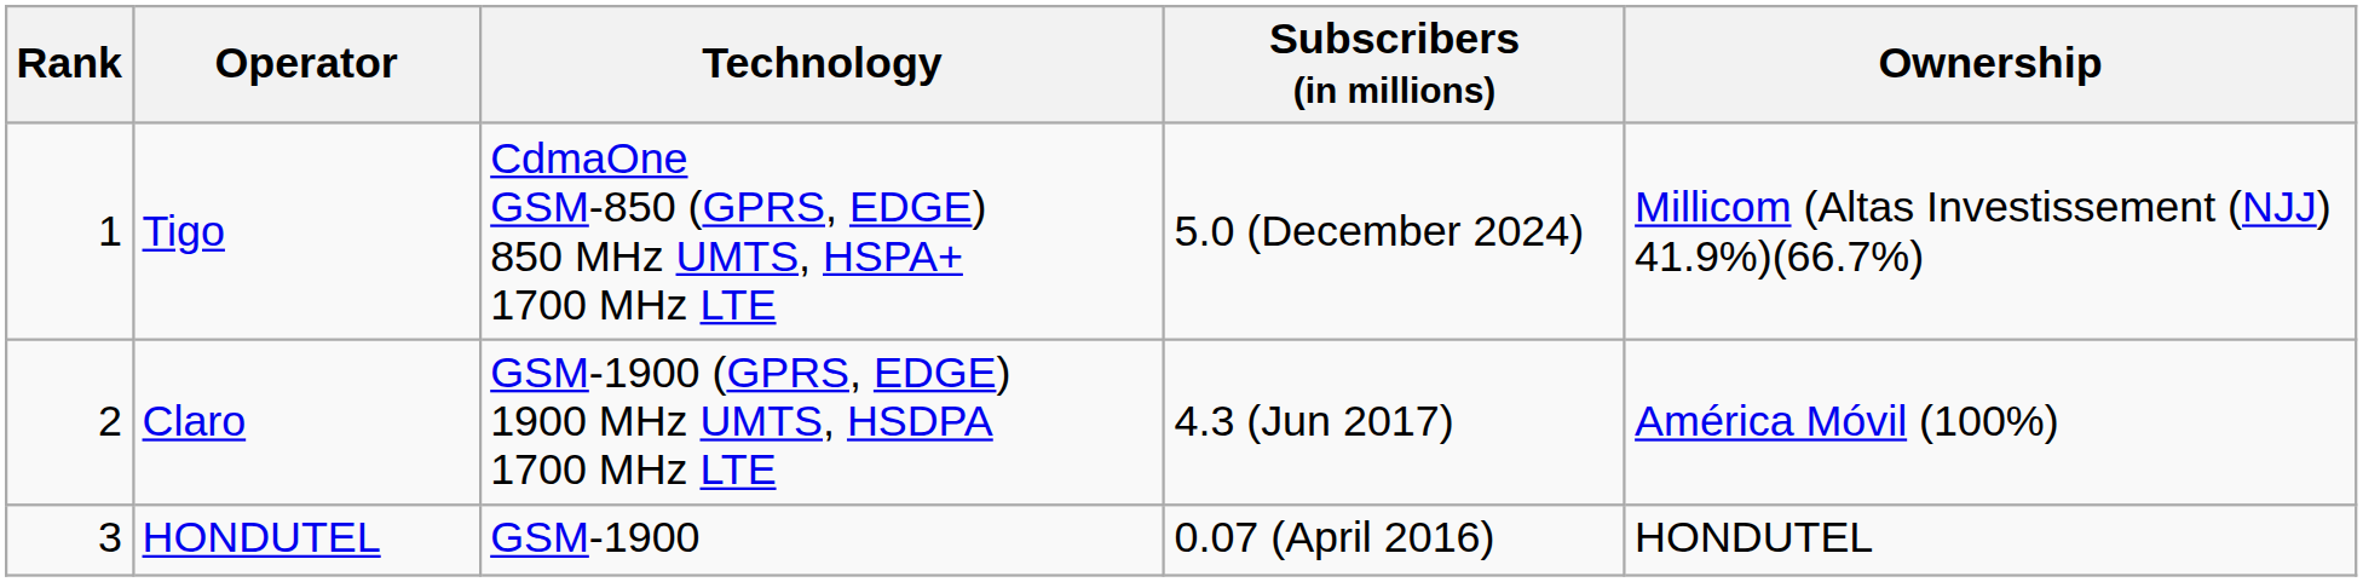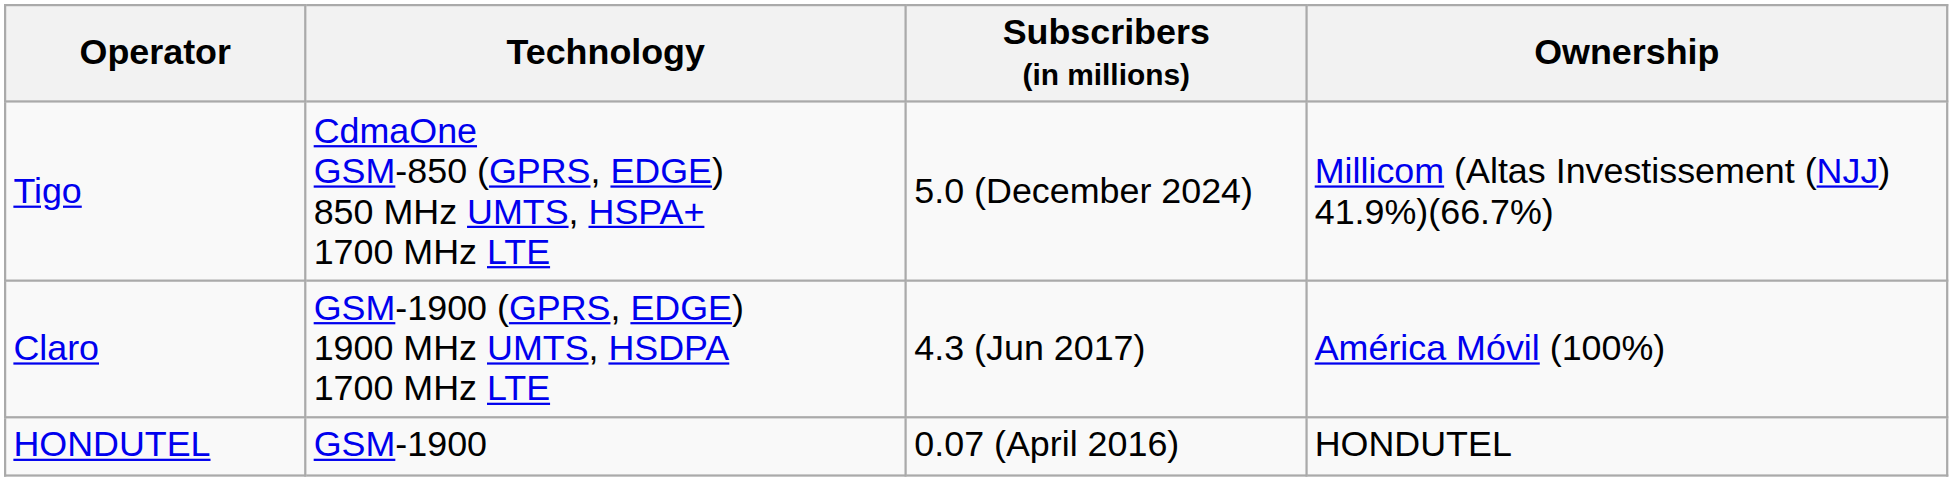 <table class="wikitable">
 <tr>
-<th style="width:3%;">Rank</th>
 <th style="width:15%;">Operator</th>
 <th style="width:30%;">Technology</th>
 <th style="width:20%;">Subscribers<br><small>(in millions)</small></th>
 <th style="width:32%;">Ownership</th>
 </tr>
 <tr>
-<td align=right>1</td>
 <td><a href='#'>Tigo</a></td>
 <td><a href='#'>CdmaOne</a><br><a href='#'>GSM</a>-850 (<a href='#'>GPRS</a>, <a href='#'>EDGE</a>)<br>850 MHz <a href='#'>UMTS</a>, <a href='#'>HSPA+</a><br>1700 MHz <a href='#'>LTE</a></td>
 <td>5.0 (December 2024)</td>
 <td><a href='#'>Millicom</a> (Altas Investissement (<a href='#'>NJJ</a>) 41.9%)(66.7%)</td>
 </tr>
 <tr>
-<td align=right>2</td>
 <td><a href='#'>Claro</a></td>
 <td><a href='#'>GSM</a>-1900 (<a href='#'>GPRS</a>, <a href='#'>EDGE</a>)<br>1900 MHz <a href='#'>UMTS</a>, <a href='#'>HSDPA</a><br>1700 MHz <a href='#'>LTE</a></td>
 <td>4.3 (Jun 2017)</td>
 <td><a href='#'>América Móvil</a> (100%)</td>
 </tr>
 <tr>
-<td align=right>3</td>
 <td><a href='#'>HONDUTEL</a></td>
 <td><a href='#'>GSM</a>-1900</td>
 <td>0.07 (April 2016)</td>
 <td>HONDUTEL</td>
 </tr>
 </table>
